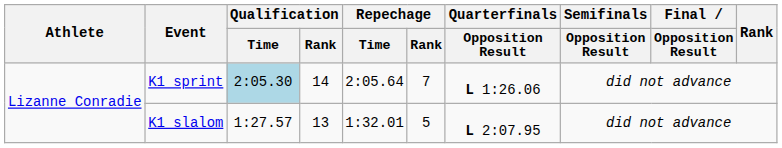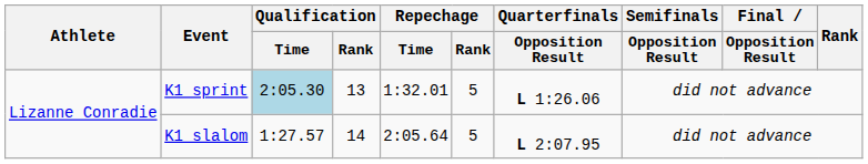 <table class="wikitable" style="font-size:90%">
 <tr>
 <th rowspan=2>Athlete</th>
 <th rowspan=2>Event</th>
 <th colspan=2>Qualification</th>
 <th colspan=2>Repechage</th>
 <th>Quarterfinals</th>
 <th>Semifinals</th>
 <th>Final / </th>
 <th rowspan=2>Rank</th>
 </tr>
 <tr style="font-size:95%">
 <th>Time</th>
 <th>Rank</th>
 <th>Time</th>
 <th>Rank</th>
 <th>Opposition <br>Result</th>
 <th>Opposition <br>Result</th>
 <th>Opposition <br>Result</th>
 </tr>
 <tr align=center>
 <td align=left rowspan=2><a href='#'>Lizanne Conradie</a></td>
 <td><a href='#'>K1 sprint</a></td>
 <td style="background: lightblue;">2:05.30</td>
-<td>14</td>
-<td>2:05.64</td>
-<td>7</td>
+<td>13</td>
+<td>1:32.01</td>
+<td>5</td>
 <td><br> <strong>L</strong> 1:26.06</td>
 <td colspan=3><em>did not advance</em></td>
 </tr>
 <tr align=center>
 <td><a href='#'>K1 slalom</a></td>
 <td>1:27.57</td>
-<td>13</td>
-<td>1:32.01</td>
+<td>14</td>
+<td>2:05.64</td>
 <td>5</td>
 <td><br> <strong>L</strong> 2:07.95</td>
 <td colspan=3><em>did not advance</em></td>
 </tr>
 </table>
